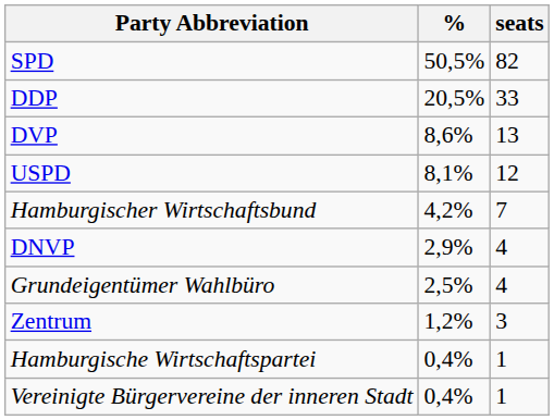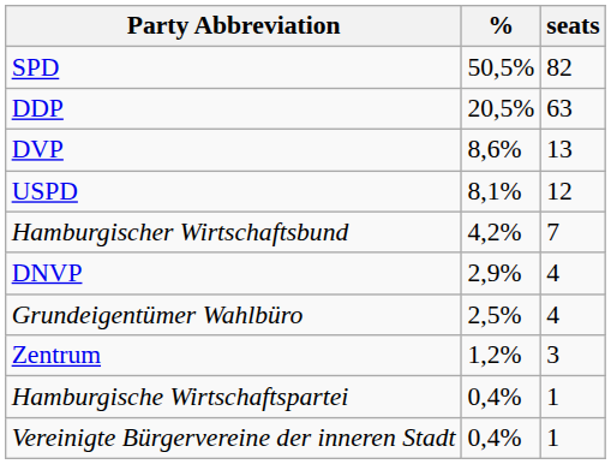 <table class="wikitable">
 <tr>
 <th>Party Abbreviation</th>
 <th>%</th>
 <th>seats</th>
 </tr>
 <tr>
 <td><a href='#'>SPD</a></td>
 <td>50,5%</td>
 <td>82</td>
 </tr>
 <tr>
 <td><a href='#'>DDP</a></td>
 <td>20,5%</td>
-<td>33</td>
+<td>63</td>
 </tr>
 <tr>
 <td><a href='#'>DVP</a></td>
 <td>8,6%</td>
 <td>13</td>
 </tr>
 <tr>
 <td><a href='#'>USPD</a></td>
 <td>8,1%</td>
 <td>12</td>
 </tr>
 <tr>
 <td><em>Hamburgischer Wirtschaftsbund</em></td>
 <td>4,2%</td>
 <td>7</td>
 </tr>
 <tr>
 <td><a href='#'>DNVP</a></td>
 <td>2,9%</td>
 <td>4</td>
 </tr>
 <tr>
 <td><em>Grundeigentümer Wahlbüro</em></td>
 <td>2,5%</td>
 <td>4</td>
 </tr>
 <tr>
 <td><a href='#'>Zentrum</a></td>
 <td>1,2%</td>
 <td>3</td>
 </tr>
 <tr>
 <td><em>Hamburgische Wirtschaftspartei</em></td>
 <td>0,4%</td>
 <td>1</td>
 </tr>
 <tr>
 <td><em>Vereinigte Bürgervereine der inneren Stadt</em></td>
 <td>0,4%</td>
 <td>1</td>
 </tr>
 </table>
